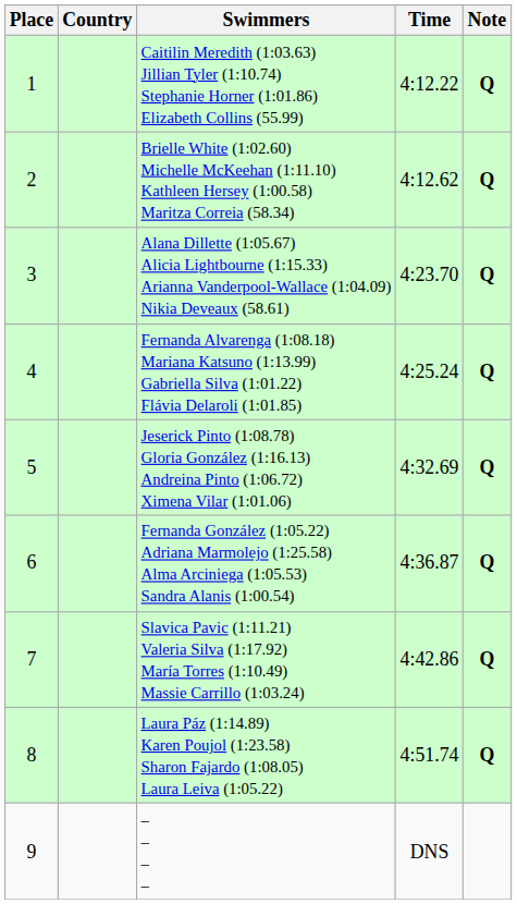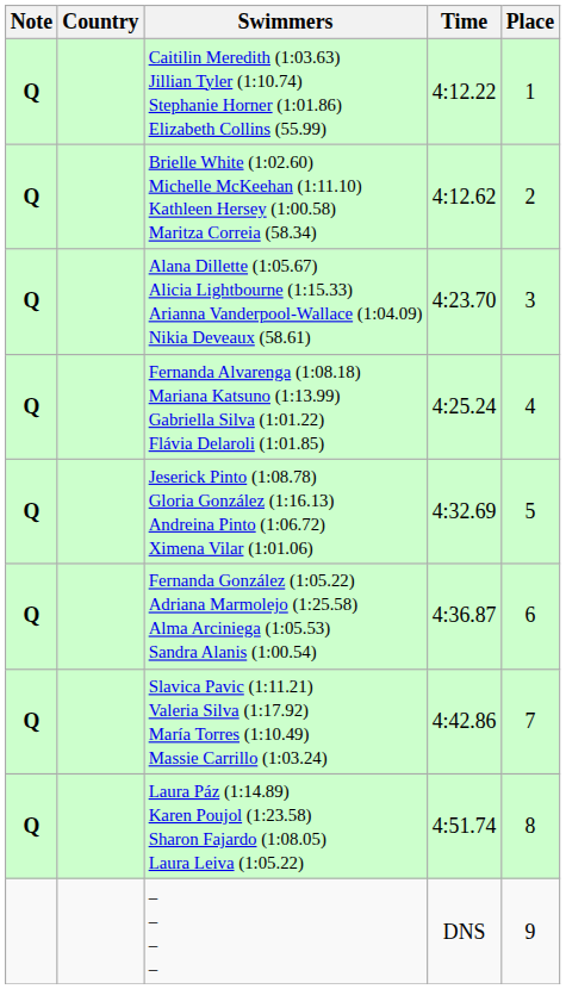 <table class="wikitable" style="text-align:center">
 <tr>
-<th>Place</th>
+<th>Note</th>
 <th>Country</th>
 <th>Swimmers</th>
 <th>Time</th>
-<th>Note</th>
+<th>Place</th>
 </tr>
 <tr bgcolor=ccffcc>
-<td>1</td>
+<td><strong>Q</strong></td>
 <td align=left></td>
 <td align=left><small> <a href='#'>Caitilin Meredith</a> (1:03.63) <br> <a href='#'>Jillian Tyler</a> (1:10.74) <br> <a href='#'>Stephanie Horner</a> (1:01.86) <br> <a href='#'>Elizabeth Collins</a> (55.99)</small></td>
 <td>4:12.22</td>
-<td><strong>Q</strong></td>
+<td>1</td>
 </tr>
 <tr bgcolor=ccffcc>
-<td>2</td>
+<td><strong>Q</strong></td>
 <td align=left></td>
 <td align=left><small> <a href='#'>Brielle White</a> (1:02.60) <br> <a href='#'>Michelle McKeehan</a> (1:11.10) <br> <a href='#'>Kathleen Hersey</a> (1:00.58) <br> <a href='#'>Maritza Correia</a> (58.34)</small></td>
 <td>4:12.62</td>
-<td><strong>Q</strong></td>
+<td>2</td>
 </tr>
 <tr bgcolor=ccffcc>
-<td>3</td>
+<td><strong>Q</strong></td>
 <td align=left></td>
 <td align=left><small> <a href='#'>Alana Dillette</a> (1:05.67) <br> <a href='#'>Alicia Lightbourne</a> (1:15.33) <br> <a href='#'>Arianna Vanderpool-Wallace</a> (1:04.09) <br> <a href='#'>Nikia Deveaux</a> (58.61)</small></td>
 <td>4:23.70</td>
-<td><strong>Q</strong></td>
+<td>3</td>
 </tr>
 <tr bgcolor=ccffcc>
-<td>4</td>
+<td><strong>Q</strong></td>
 <td align=left></td>
 <td align=left><small> <a href='#'>Fernanda Alvarenga</a> (1:08.18) <br> <a href='#'>Mariana Katsuno</a> (1:13.99) <br> <a href='#'>Gabriella Silva</a> (1:01.22) <br> <a href='#'>Flávia Delaroli</a> (1:01.85)</small></td>
 <td>4:25.24</td>
-<td><strong>Q</strong></td>
+<td>4</td>
 </tr>
 <tr bgcolor=ccffcc>
-<td>5</td>
+<td><strong>Q</strong></td>
 <td align=left></td>
 <td align=left><small> <a href='#'>Jeserick Pinto</a> (1:08.78) <br> <a href='#'>Gloria González</a> (1:16.13) <br> <a href='#'>Andreina Pinto</a> (1:06.72) <br> <a href='#'>Ximena Vilar</a> (1:01.06)</small></td>
 <td>4:32.69</td>
-<td><strong>Q</strong></td>
+<td>5</td>
 </tr>
 <tr bgcolor=ccffcc>
-<td>6</td>
+<td><strong>Q</strong></td>
 <td align=left></td>
 <td align=left><small> <a href='#'>Fernanda González</a> (1:05.22) <br> <a href='#'>Adriana Marmolejo</a> (1:25.58) <br> <a href='#'>Alma Arciniega</a> (1:05.53) <br> <a href='#'>Sandra Alanis</a> (1:00.54)</small></td>
 <td>4:36.87</td>
-<td><strong>Q</strong></td>
+<td>6</td>
 </tr>
 <tr bgcolor=ccffcc>
-<td>7</td>
+<td><strong>Q</strong></td>
 <td align=left></td>
 <td align=left><small> <a href='#'>Slavica Pavic</a> (1:11.21) <br> <a href='#'>Valeria Silva</a> (1:17.92) <br> <a href='#'>María Torres</a> (1:10.49) <br> <a href='#'>Massie Carrillo</a> (1:03.24)</small></td>
 <td>4:42.86</td>
-<td><strong>Q</strong></td>
+<td>7</td>
 </tr>
 <tr bgcolor=ccffcc>
-<td>8</td>
+<td><strong>Q</strong></td>
 <td align=left></td>
 <td align=left><small> <a href='#'>Laura Páz</a> (1:14.89) <br> <a href='#'>Karen Poujol</a> (1:23.58) <br> <a href='#'>Sharon Fajardo</a> (1:08.05) <br> <a href='#'>Laura Leiva</a> (1:05.22)</small></td>
 <td>4:51.74</td>
-<td><strong>Q</strong></td>
+<td>8</td>
 </tr>
 <tr>
-<td>9</td>
+<td></td>
 <td align=left></td>
 <td align=left><small> – <br> – <br> – <br> – </small></td>
 <td>DNS</td>
-<td></td>
+<td>9</td>
 </tr>
 </table>
